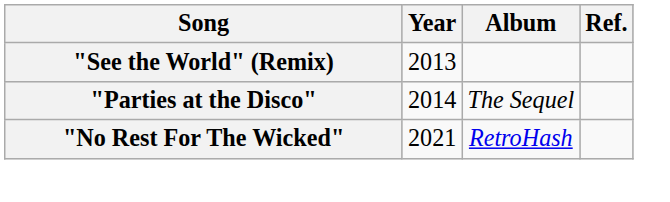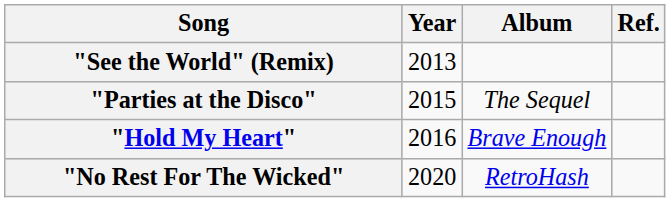 <table class="wikitable plainrowheaders" style="text-align:center;">
 <tr>
 <th scope="col" style="width:16em;">Song</th>
 <th scope="col">Year</th>
 <th scope="col">Album</th>
 <th>Ref.</th>
 </tr>
 <tr>
 <th scope="row">"See the World" (Remix)<br></th>
 <td>2013</td>
 <td></td>
 <td></td>
 </tr>
 <tr>
 <th scope="row">"Parties at the Disco"<br></th>
-<td>2014</td>
+<td>2015</td>
 <td><em>The Sequel</em></td>
 <td></td>
 </tr>
 <tr>
+<th scope="row">"<a href='#'>Hold My Heart</a>"<br></th>
+<td>2016</td>
+<td><em><a href='#'>Brave Enough</a></em></td>
+<td></td>
+</tr>
+<tr>
 <th scope="row">"No Rest For The Wicked"<br></th>
-<td>2021</td>
+<td>2020</td>
 <td><em><a href='#'>RetroHash</a></em></td>
 <td></td>
 </tr>
 </table>
